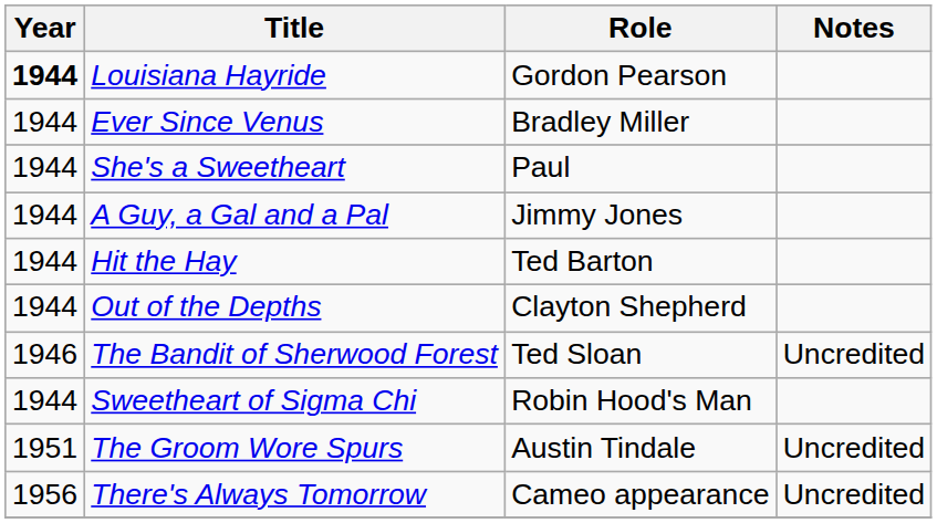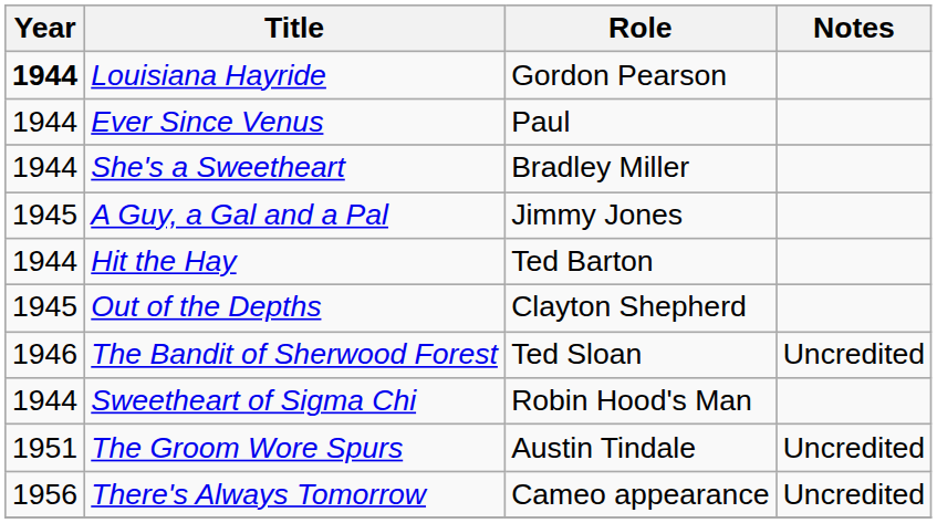 <table class="wikitable sortable">
 <tr>
 <th>Year</th>
 <th>Title</th>
 <th>Role</th>
 <th class="unsortable">Notes</th>
 </tr>
 <tr>
 <td><strong>1944</strong></td>
 <td><em><a href='#'>Louisiana Hayride</a></em></td>
 <td>Gordon Pearson</td>
 <td></td>
 </tr>
 <tr>
 <td>1944</td>
 <td><em><a href='#'>Ever Since Venus</a></em></td>
-<td>Bradley Miller</td>
+<td>Paul</td>
 <td></td>
 </tr>
 <tr>
 <td>1944</td>
 <td><em><a href='#'>She's a Sweetheart</a></em></td>
-<td>Paul</td>
+<td>Bradley Miller</td>
 <td></td>
 </tr>
 <tr>
-<td>1944</td>
+<td>1945</td>
 <td><em><a href='#'>A Guy, a Gal and a Pal</a></em></td>
 <td>Jimmy Jones</td>
 <td></td>
 </tr>
 <tr>
 <td>1944</td>
 <td><em><a href='#'>Hit the Hay</a></em></td>
 <td>Ted Barton</td>
 <td></td>
 </tr>
 <tr>
-<td>1944</td>
+<td>1945</td>
 <td><em><a href='#'>Out of the Depths</a></em></td>
 <td>Clayton Shepherd</td>
 <td></td>
 </tr>
 <tr>
 <td>1946</td>
 <td><em><a href='#'>The Bandit of Sherwood Forest</a></em></td>
 <td>Ted Sloan</td>
 <td>Uncredited</td>
 </tr>
 <tr>
 <td>1944</td>
 <td><em><a href='#'>Sweetheart of Sigma Chi</a></em></td>
 <td>Robin Hood's Man</td>
 <td></td>
 </tr>
 <tr>
 <td>1951</td>
 <td><em><a href='#'>The Groom Wore Spurs</a></em></td>
 <td>Austin Tindale</td>
 <td>Uncredited</td>
 </tr>
 <tr>
 <td>1956</td>
 <td><em><a href='#'>There's Always Tomorrow</a></em></td>
 <td>Cameo appearance</td>
 <td>Uncredited</td>
 </tr>
 <tr>
 </tr>
 </table>
